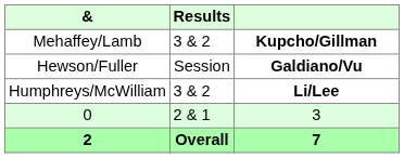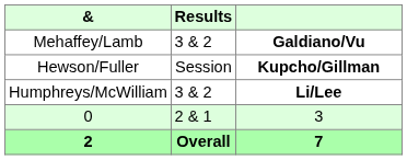 <table border="1" cellpadding="3" style="border-collapse:collapse; text-align:center;">
 <tr style="background:#ddffdd;">
 <th width=160> & </th>
 <th>Results</th>
 <th width=160></th>
 </tr>
 <tr>
 <td>Mehaffey/Lamb</td>
 <td align=left> 3 & 2</td>
-<td><strong>Kupcho/Gillman</strong></td>
+<td><strong>Galdiano/Vu</strong></td>
 </tr>
 <tr>
 <td>Hewson/Fuller</td>
 <td>Session</td>
-<td><strong>Galdiano/Vu</strong></td>
+<td><strong>Kupcho/Gillman</strong></td>
 </tr>
 <tr>
 <td>Humphreys/McWilliam</td>
 <td align=left> 3 & 2</td>
 <td><strong>Li/Lee</strong></td>
 </tr>
 <tr style="background:#ddffdd;">
 <td>0</td>
 <td align=left> 2 & 1</td>
 <td>3</td>
 </tr>
 <tr style="background:#aaffaa;">
 <th>2</th>
 <th>Overall</th>
 <th>7</th>
 </tr>
 </table>
